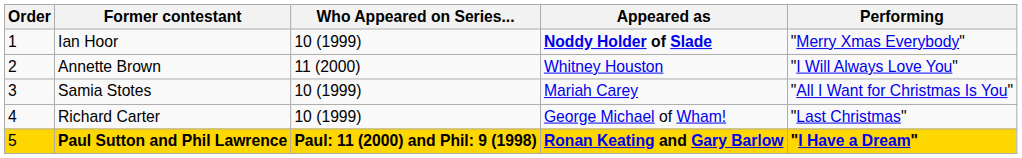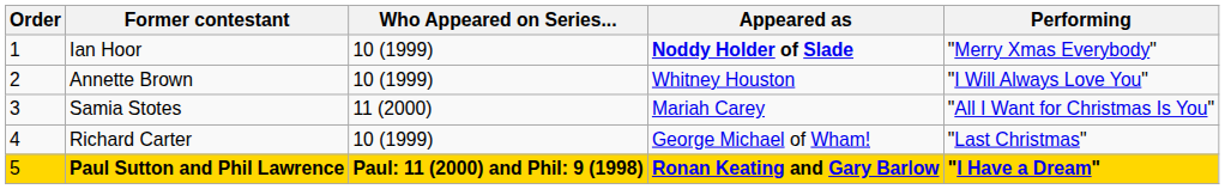 <table class="wikitable">
 <tr>
 <th>Order</th>
 <th>Former contestant</th>
 <th>Who Appeared on Series...</th>
 <th>Appeared as</th>
 <th>Performing</th>
 </tr>
 <tr>
 <td>1</td>
 <td>Ian Hoor</td>
 <td>10 (1999)</td>
 <td><strong><a href='#'>Noddy Holder</a> of <a href='#'>Slade</a></strong></td>
 <td>"<a href='#'>Merry Xmas Everybody</a>"</td>
 </tr>
 <tr>
 <td>2</td>
 <td>Annette Brown</td>
-<td>11 (2000)</td>
+<td>10 (1999)</td>
 <td><a href='#'>Whitney Houston</a></td>
 <td>"<a href='#'>I Will Always Love You</a>"</td>
 </tr>
 <tr>
 <td>3</td>
 <td>Samia Stotes</td>
-<td>10 (1999)</td>
+<td>11 (2000)</td>
 <td><a href='#'>Mariah Carey</a></td>
 <td>"<a href='#'>All I Want for Christmas Is You</a>"</td>
 </tr>
 <tr>
 <td>4</td>
 <td>Richard Carter</td>
 <td>10 (1999)</td>
 <td><a href='#'>George Michael</a> of <a href='#'>Wham!</a></td>
 <td>"<a href='#'>Last Christmas</a>"</td>
 </tr>
 <tr style="background:gold;">
 <td>5</td>
 <td><strong>Paul Sutton and Phil Lawrence</strong></td>
 <td><strong>Paul: 11 (2000) and Phil: 9 (1998)</strong></td>
 <td><strong><a href='#'>Ronan Keating</a> and <a href='#'>Gary Barlow</a></strong></td>
 <td><strong>"<a href='#'>I Have a Dream</a>"</strong></td>
 </tr>
 </table>
